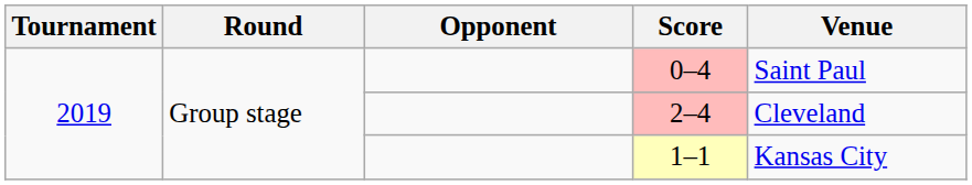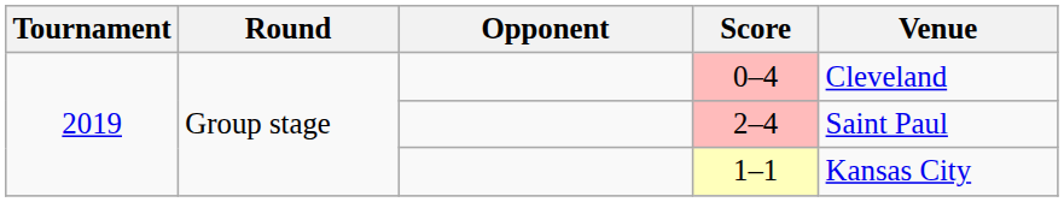 <table class="wikitable sortable" style="text-align:left;">
 <tr>
 <th>Tournament</th>
 <th width=110>Round</th>
 <th width=150>Opponent</th>
 <th width=60>Score</th>
 <th width=120>Venue</th>
 </tr>
 <tr>
 <td rowspan="4" align=center>   <a href='#'>2019</a></td>
 <td rowspan="3">Group stage</td>
 <td></td>
 <td align=center bgcolor="#ffbbbb">0–4</td>
-<td><a href='#'>Saint Paul</a></td>
+<td><a href='#'>Cleveland</a></td>
 </tr>
 <tr>
 <td></td>
 <td align=center bgcolor="#ffbbbb">2–4</td>
-<td><a href='#'>Cleveland</a></td>
+<td><a href='#'>Saint Paul</a></td>
 </tr>
 <tr>
 <td></td>
 <td align=center bgcolor="#ffffbb">1–1</td>
 <td><a href='#'>Kansas City</a></td>
 </tr>
 </table>
